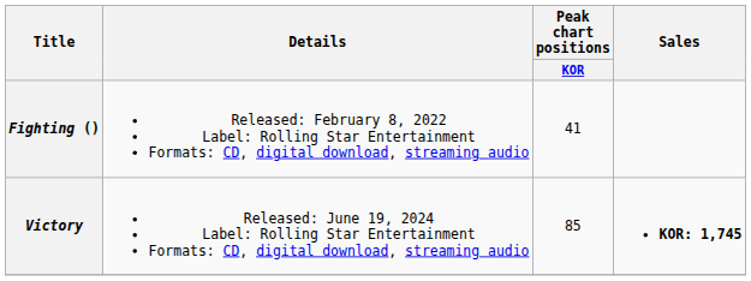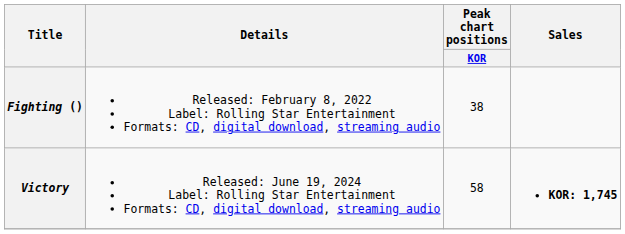 <table class="wikitable plainrowheaders" style="text-align:center;">
 <tr>
 <th rowspan="2" scope="col">Title</th>
 <th rowspan="2" scope="col">Details</th>
 <th colspan="1">Peak chart positions</th>
 <th rowspan="2" scope="col">Sales</th>
 </tr>
 <tr>
 <th scope="col" style="width:3em;font-size:90%;"><a href='#'>KOR</a></th>
 </tr>
 <tr>
 <th scope="row"><em>Fighting</em> ()</th>
 <td><br><ul><li>Released: February 8, 2022</li><li>Label: Rolling Star Entertainment</li><li>Formats: <a href='#'>CD</a>, <a href='#'>digital download</a>, <a href='#'>streaming audio</a></li></ul></td>
-<td>41</td>
+<td>38</td>
 <td></td>
 </tr>
 <tr>
 <th scope="row"><em>Victory</em></th>
 <td><br><ul><li>Released: June 19, 2024</li><li>Label: Rolling Star Entertainment</li><li>Formats: <a href='#'>CD</a>, <a href='#'>digital download</a>, <a href='#'>streaming audio</a></li></ul></td>
-<td>85</td>
+<td>58</td>
 <td><strong><br><ul><li>KOR: 1,745</li></ul></strong></td>
 </tr>
 <tr>
 </tr>
 </table>
